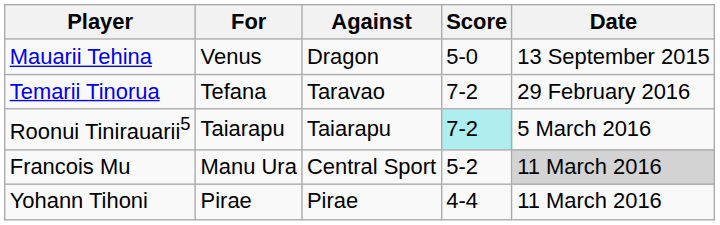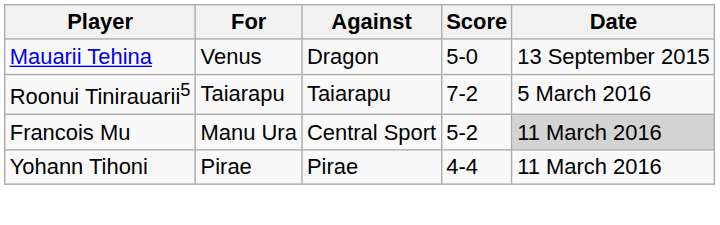 <table class="wikitable">
 <tr>
 <th>Player</th>
 <th>For</th>
 <th>Against</th>
 <th>Score</th>
 <th>Date</th>
 </tr>
 <tr>
 <td> <a href='#'>Mauarii Tehina</a></td>
 <td>Venus</td>
 <td>Dragon</td>
 <td>5-0</td>
 <td>13 September 2015</td>
 </tr>
 <tr>
-<td> <a href='#'>Temarii Tinorua</a></td>
-<td>Tefana</td>
-<td>Taravao</td>
-<td>7-2</td>
-<td>29 February 2016</td>
-</tr>
-<tr>
 <td> Roonui Tinirauarii<sup>5</sup></td>
 <td>Taiarapu</td>
 <td>Taiarapu</td>
-<td style="background: paleturquoise;">7-2</td>
+<td>7-2</td>
 <td>5 March 2016</td>
 </tr>
 <tr>
 <td> Francois Mu</td>
 <td>Manu Ura</td>
 <td>Central Sport</td>
 <td>5-2</td>
 <td style="background: lightgrey;">11 March 2016</td>
 </tr>
 <tr>
 <td> Yohann Tihoni</td>
 <td>Pirae</td>
 <td>Pirae</td>
 <td>4-4</td>
 <td>11 March 2016</td>
 </tr>
 </table>
